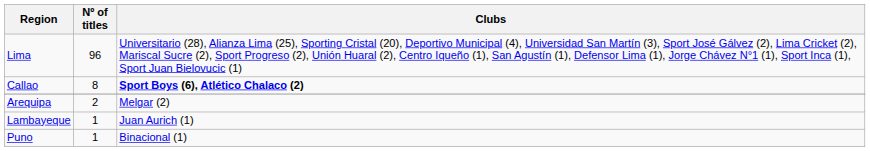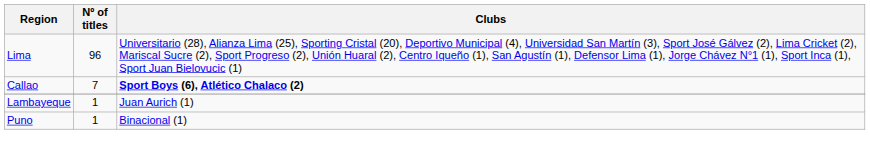 <table class="sortable wikitable">
 <tr>
 <th>Region</th>
 <th>Nº of titles</th>
 <th>Clubs</th>
 </tr>
 <tr>
 <td> <a href='#'>Lima</a></td>
 <td align=center>96</td>
 <td><a href='#'>Universitario</a> (28), <a href='#'>Alianza Lima</a> (25), <a href='#'>Sporting Cristal</a> (20), <a href='#'>Deportivo Municipal</a> (4), <a href='#'>Universidad San Martín</a> (3), <a href='#'>Sport José Gálvez</a> (2), <a href='#'>Lima Cricket</a> (2), <a href='#'>Mariscal Sucre</a> (2), <a href='#'>Sport Progreso</a> (2), <a href='#'>Unión Huaral</a> (2), <a href='#'>Centro Iqueño</a> (1), <a href='#'>San Agustín</a> (1), <a href='#'>Defensor Lima</a> (1), <a href='#'>Jorge Chávez N°1</a> (1), <a href='#'>Sport Inca</a> (1), <a href='#'>Sport Juan Bielovucic</a> (1)</td>
 </tr>
 <tr>
 <td> <a href='#'>Callao</a></td>
-<td align=center>8</td>
+<td align=center>7</td>
 <td><strong><a href='#'>Sport Boys</a> (6), <a href='#'>Atlético Chalaco</a> (2)</strong></td>
 </tr>
 <tr>
-</tr>
-<tr>
-<td> <a href='#'>Arequipa</a></td>
-<td align=center>2</td>
-<td><a href='#'>Melgar</a> (2)</td>
 </tr>
 <tr>
 <td> <a href='#'>Lambayeque</a></td>
 <td align=center>1</td>
 <td><a href='#'>Juan Aurich</a> (1)</td>
 </tr>
 <tr>
 <td> <a href='#'>Puno</a></td>
 <td align=center>1</td>
 <td><a href='#'>Binacional</a> (1)</td>
 </tr>
 </table>
